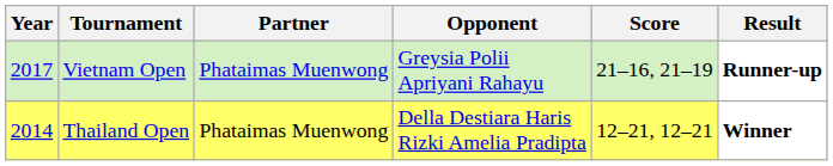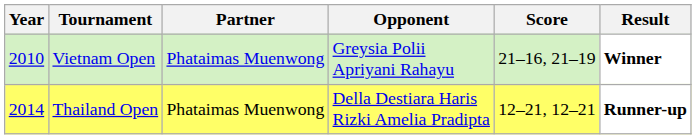 <table class="sortable wikitable" style="font-size: 90%;">
 <tr>
 <th>Year</th>
 <th>Tournament</th>
 <th>Partner</th>
 <th>Opponent</th>
 <th>Score</th>
 <th>Result</th>
 </tr>
 <tr style="background:#D4F1C5">
-<td align="center"><a href='#'>2017</a></td>
+<td align="center"><a href='#'>2010</a></td>
 <td align="left"><a href='#'>Vietnam Open</a></td>
 <td align="left"> <a href='#'>Phataimas Muenwong</a></td>
 <td align="left"> <a href='#'>Greysia Polii</a><br> <a href='#'>Apriyani Rahayu</a></td>
 <td align="left">21–16, 21–19</td>
-<td style="text-align: left; background:white"> <strong>Runner-up</strong></td>
+<td style="text-align: left; background:white"> <strong>Winner</strong></td>
 </tr>
 <tr style="background:#FFFF67">
 <td align="center"><a href='#'>2014</a></td>
 <td align="left"><a href='#'>Thailand Open</a></td>
 <td align="left"> Phataimas Muenwong</td>
 <td align="left"> <a href='#'>Della Destiara Haris</a><br> <a href='#'>Rizki Amelia Pradipta</a></td>
 <td align="left">12–21, 12–21</td>
-<td style="text-align: left; background:white"> <strong>Winner</strong></td>
+<td style="text-align: left; background:white"> <strong>Runner-up</strong></td>
 </tr>
 </table>
